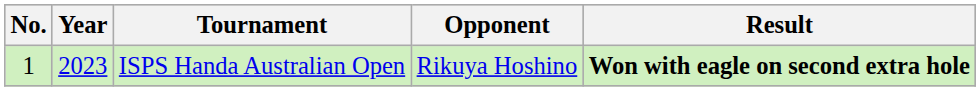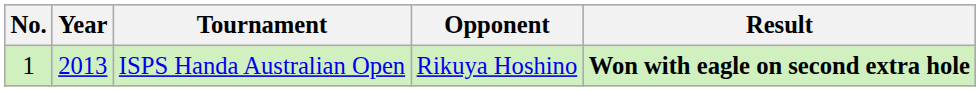 <table class="wikitable" style="font-size:95%;">
 <tr>
 <th>No.</th>
 <th>Year</th>
 <th>Tournament</th>
 <th>Opponent</th>
 <th>Result</th>
 </tr>
 <tr style="background:#D0F0C0;">
 <td align=center>1</td>
-<td><a href='#'>2023</a></td>
+<td><a href='#'>2013</a></td>
 <td><a href='#'>ISPS Handa Australian Open</a></td>
 <td> <a href='#'>Rikuya Hoshino</a></td>
 <td><strong>Won with eagle on second extra hole</strong></td>
 </tr>
 </table>
